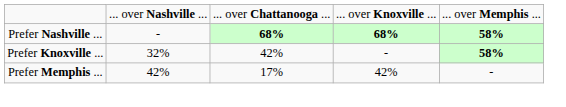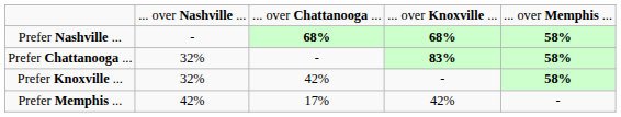 <table class="wikitable" style="text-align:center">
 <tr>
 <td></td>
 <td>... over <strong>Nashville</strong> ...</td>
 <td>... over <strong>Chattanooga</strong> ...</td>
 <td>... over <strong>Knoxville</strong> ...</td>
 <td>... over <strong>Memphis</strong> ...</td>
 </tr>
 <tr>
 <td>Prefer <strong>Nashville</strong> ...</td>
 <td>-</td>
 <td style="background-color:#ccffcc"><strong>68%</strong></td>
 <td style="background-color:#ccffcc"><strong>68%</strong></td>
+<td style="background-color:#ccffcc"><strong>58%</strong></td>
+</tr>
+<tr>
+<td>Prefer <strong>Chattanooga</strong> ...</td>
+<td>32%</td>
+<td>-</td>
+<td style="background-color:#ccffcc"><strong>83%</strong></td>
 <td style="background-color:#ccffcc"><strong>58%</strong></td>
 </tr>
 <tr>
 <td>Prefer <strong>Knoxville</strong> ...</td>
 <td>32%</td>
 <td>42%</td>
 <td>-</td>
 <td style="background-color:#ccffcc"><strong>58%</strong></td>
 </tr>
 <tr>
 <td>Prefer <strong>Memphis</strong> ...</td>
 <td>42%</td>
 <td>17%</td>
 <td>42%</td>
 <td>-</td>
 </tr>
 </table>
